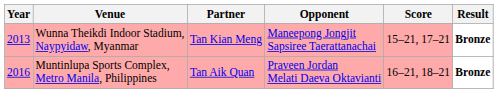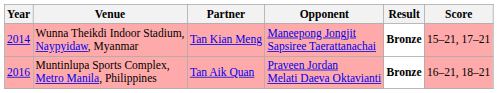 <table class="sortable wikitable" style="font-size: 90%;">
 <tr>
 <th>Year</th>
 <th>Venue</th>
 <th>Partner</th>
 <th>Opponent</th>
+<th>Result</th>
 <th>Score</th>
-<th>Result</th>
 </tr>
 <tr style="background:#FFAAAA">
-<td align="center"><a href='#'>2013</a></td>
+<td align="center"><a href='#'>2014</a></td>
 <td align="left">Wunna Theikdi Indoor Stadium,<br><a href='#'>Naypyidaw</a>, Myanmar</td>
 <td align="left"> <a href='#'>Tan Kian Meng</a></td>
 <td align="left"> <a href='#'>Maneepong Jongjit</a><br> <a href='#'>Sapsiree Taerattanachai</a></td>
+<td style="text-align:left; background:white"> <strong>Bronze</strong></td>
 <td align="left">15–21, 17–21</td>
-<td style="text-align:left; background:white"> <strong>Bronze</strong></td>
 </tr>
 <tr style="background:#FFAAAA">
 <td align="center"><a href='#'>2016</a></td>
 <td align="left">Muntinlupa Sports Complex,<br><a href='#'>Metro Manila</a>, Philippines</td>
 <td align="left"> <a href='#'>Tan Aik Quan</a></td>
 <td align="left"> <a href='#'>Praveen Jordan</a><br> <a href='#'>Melati Daeva Oktavianti</a></td>
+<td style="text-align:left; background:white"> <strong>Bronze</strong></td>
 <td align="left">16–21, 18–21</td>
-<td style="text-align:left; background:white"> <strong>Bronze</strong></td>
 </tr>
 </table>
